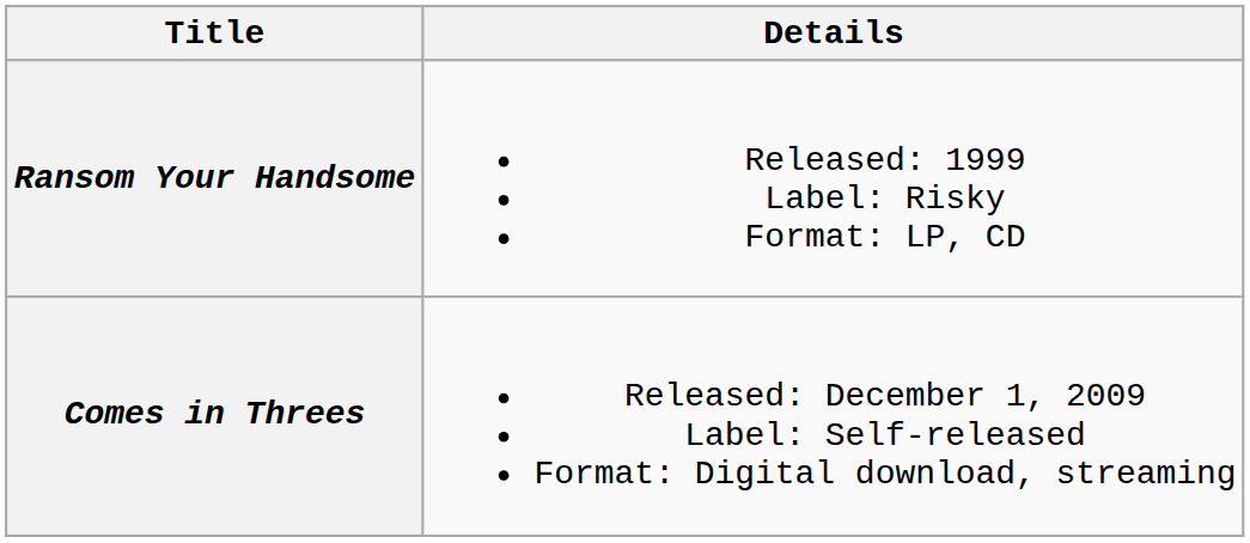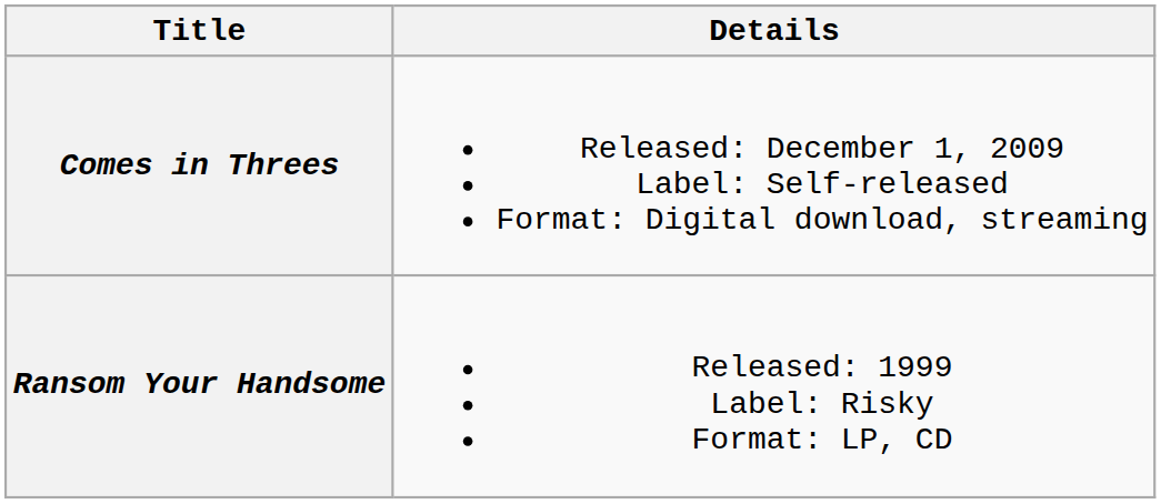 <table class="wikitable plainrowheaders" style="text-align:center;">
 <tr>
 <th>Title</th>
 <th>Details</th>
 </tr>
 <tr>
+<th scope="row"><em>Comes in Threes</em></th>
+<td><br><ul><li>Released: December 1, 2009</li><li>Label: Self-released</li><li>Format: Digital download, streaming</li></ul></td>
+</tr>
+<tr>
 <th scope="row"><em>Ransom Your Handsome</em><br></th>
 <td><br><ul><li>Released: 1999</li><li>Label: Risky</li><li>Format: LP, CD</li></ul></td>
 </tr>
-<tr>
-<th scope="row"><em>Comes in Threes</em></th>
-<td><br><ul><li>Released: December 1, 2009</li><li>Label: Self-released</li><li>Format: Digital download, streaming</li></ul></td>
-</tr>
 </table>
